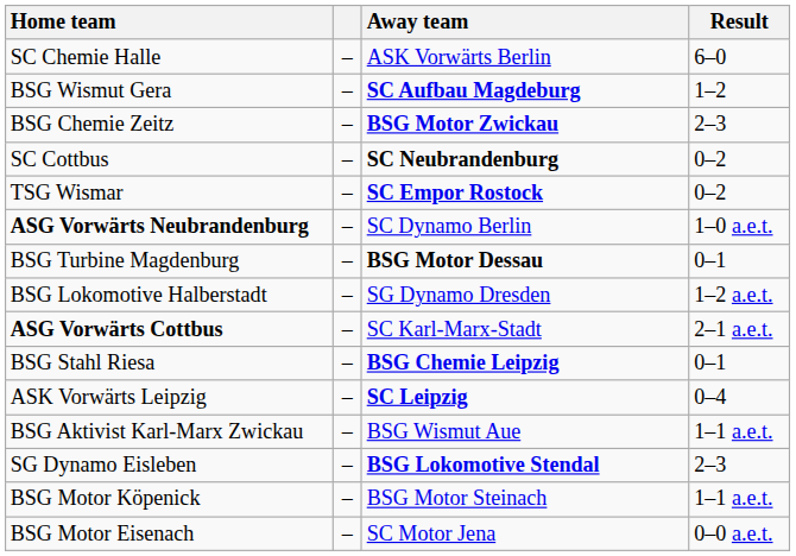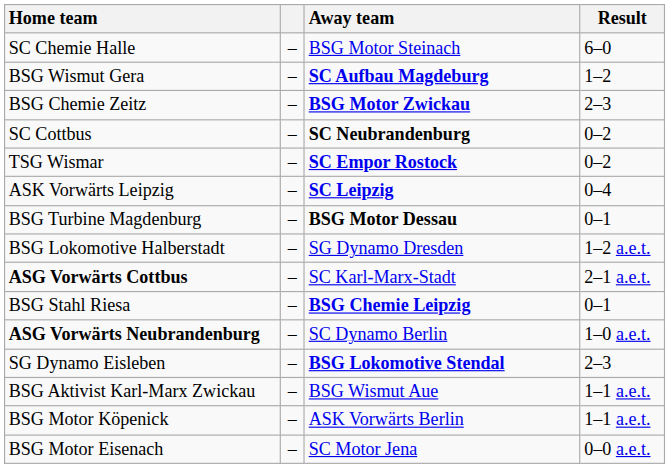 <table class="wikitable" style="width:585px;">
 <tr>
 <th style="width:250px; text-align:left;">Home team</th>
 <th style="width:15px;"></th>
 <th style="width:250px; text-align:left;">Away team</th>
 <th style="width:70px;" align="center;">Result</th>
 </tr>
 <tr>
 <td>SC Chemie Halle</td>
 <td style="text-align:center;">–</td>
-<td><a href='#'>ASK Vorwärts Berlin</a></td>
+<td><a href='#'>BSG Motor Steinach</a></td>
 <td>6–0</td>
 </tr>
 <tr>
 <td>BSG Wismut Gera</td>
 <td style="text-align:center;">–</td>
 <td><strong><a href='#'>SC Aufbau Magdeburg</a></strong></td>
 <td>1–2</td>
 </tr>
 <tr>
 <td>BSG Chemie Zeitz</td>
 <td style="text-align:center;">–</td>
 <td><strong><a href='#'>BSG Motor Zwickau</a></strong></td>
 <td>2–3</td>
 </tr>
 <tr>
 <td>SC Cottbus</td>
 <td style="text-align:center;">–</td>
 <td><strong>SC Neubrandenburg</strong></td>
 <td>0–2</td>
 </tr>
 <tr>
 <td>TSG Wismar</td>
 <td style="text-align:center;">–</td>
 <td><strong><a href='#'>SC Empor Rostock</a></strong></td>
 <td>0–2</td>
 </tr>
 <tr>
-<td><strong>ASG Vorwärts Neubrandenburg</strong></td>
+<td>ASK Vorwärts Leipzig</td>
 <td style="text-align:center;">–</td>
-<td><a href='#'>SC Dynamo Berlin</a></td>
-<td>1–0 <a href='#'>a.e.t.</a></td>
+<td><strong><a href='#'>SC Leipzig</a></strong></td>
+<td>0–4</td>
 </tr>
 <tr>
 <td>BSG Turbine Magdenburg</td>
 <td style="text-align:center;">–</td>
 <td><strong>BSG Motor Dessau</strong></td>
 <td>0–1</td>
 </tr>
 <tr>
 <td>BSG Lokomotive Halberstadt</td>
 <td style="text-align:center;">–</td>
 <td><a href='#'>SG Dynamo Dresden</a></td>
 <td>1–2 <a href='#'>a.e.t.</a></td>
 </tr>
 <tr>
 <td><strong>ASG Vorwärts Cottbus</strong></td>
 <td style="text-align:center;">–</td>
 <td><a href='#'>SC Karl-Marx-Stadt</a></td>
 <td>2–1 <a href='#'>a.e.t.</a></td>
 </tr>
 <tr>
 <td>BSG Stahl Riesa</td>
 <td style="text-align:center;">–</td>
 <td><strong><a href='#'>BSG Chemie Leipzig</a></strong></td>
 <td>0–1</td>
 </tr>
 <tr>
-<td>ASK Vorwärts Leipzig</td>
+<td><strong>ASG Vorwärts Neubrandenburg</strong></td>
 <td style="text-align:center;">–</td>
-<td><strong><a href='#'>SC Leipzig</a></strong></td>
-<td>0–4</td>
+<td><a href='#'>SC Dynamo Berlin</a></td>
+<td>1–0 <a href='#'>a.e.t.</a></td>
+</tr>
+<tr>
+<td>SG Dynamo Eisleben</td>
+<td style="text-align:center;">–</td>
+<td><strong><a href='#'>BSG Lokomotive Stendal</a></strong></td>
+<td>2–3</td>
 </tr>
 <tr>
 <td>BSG Aktivist Karl-Marx Zwickau</td>
 <td style="text-align:center;">–</td>
 <td><a href='#'>BSG Wismut Aue</a></td>
 <td>1–1 <a href='#'>a.e.t.</a></td>
 </tr>
 <tr>
-<td>SG Dynamo Eisleben</td>
-<td style="text-align:center;">–</td>
-<td><strong><a href='#'>BSG Lokomotive Stendal</a></strong></td>
-<td>2–3</td>
-</tr>
-<tr>
 <td>BSG Motor Köpenick</td>
 <td style="text-align:center;">–</td>
-<td><a href='#'>BSG Motor Steinach</a></td>
+<td><a href='#'>ASK Vorwärts Berlin</a></td>
 <td>1–1 <a href='#'>a.e.t.</a></td>
 </tr>
 <tr>
 <td>BSG Motor Eisenach</td>
 <td style="text-align:center;">–</td>
 <td><a href='#'>SC Motor Jena</a></td>
 <td>0–0 <a href='#'>a.e.t.</a></td>
 </tr>
 </table>
